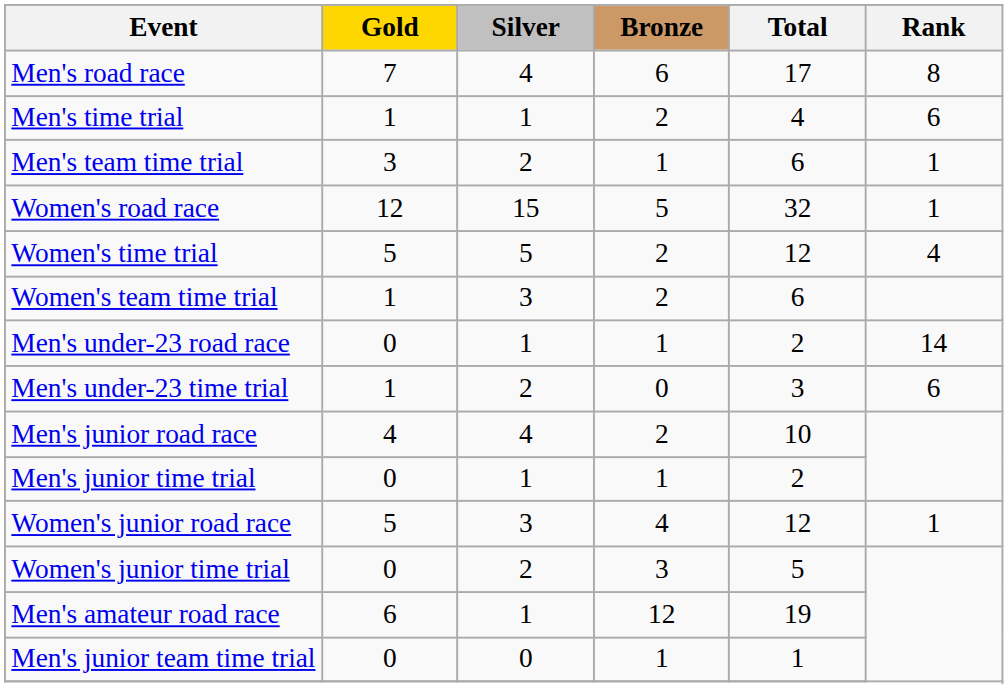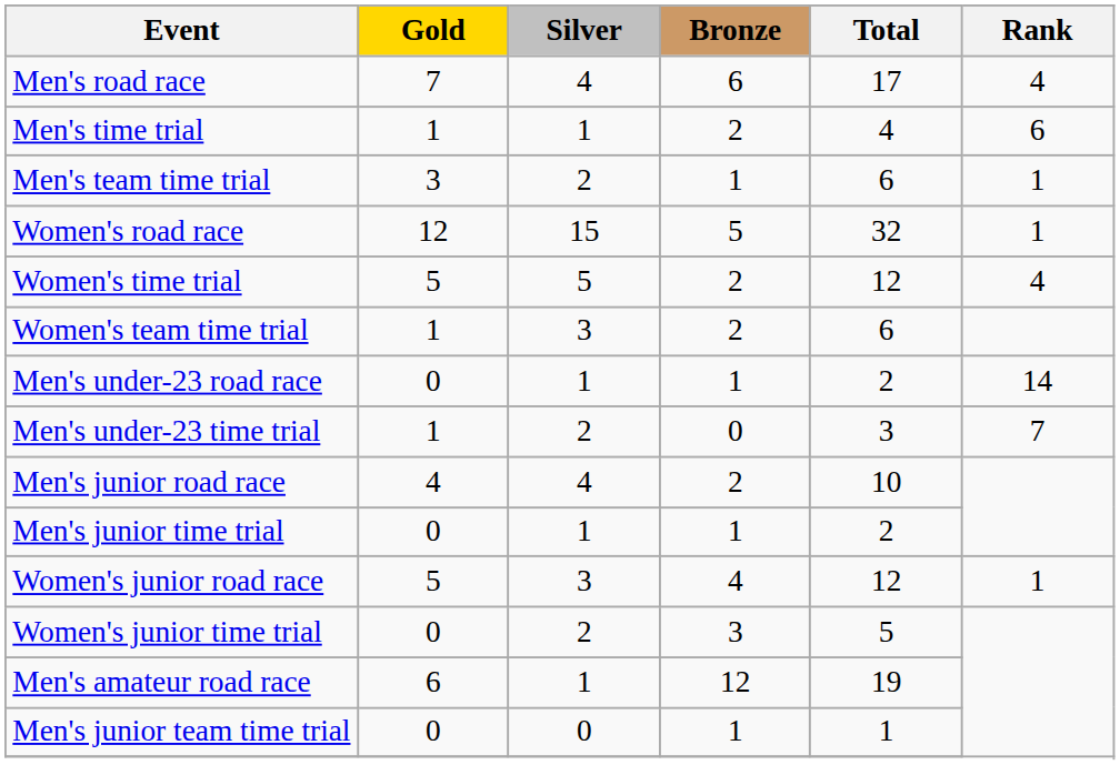 <table class="wikitable sortable" border="1" style="text-align:center; font-size:90%;">
 <tr>
 <th style="width:15:em;">Event</th>
 <td style="background:gold; width:4.5em; font-weight:bold;">Gold</td>
 <td style="background:silver; width:4.5em; font-weight:bold;">Silver</td>
 <td style="background:#cc9966; width:4.5em; font-weight:bold;">Bronze</td>
 <th style="width:4.5em;">Total</th>
 <th style="width:4.5em;">Rank</th>
 </tr>
 <tr>
 <td align=left><a href='#'>Men's road race</a></td>
 <td>7</td>
 <td>4</td>
 <td>6</td>
 <td>17</td>
-<td>8</td>
+<td>4</td>
 </tr>
 <tr>
 <td align=left><a href='#'>Men's time trial</a></td>
 <td>1</td>
 <td>1</td>
 <td>2</td>
 <td>4</td>
 <td>6</td>
 </tr>
 <tr>
 <td align=left><a href='#'>Men's team time trial</a></td>
 <td>3</td>
 <td>2</td>
 <td>1</td>
 <td>6</td>
 <td>1</td>
 </tr>
 <tr>
 <td align=left><a href='#'>Women's road race</a></td>
 <td>12</td>
 <td>15</td>
 <td>5</td>
 <td>32</td>
 <td>1</td>
 </tr>
 <tr>
 <td align=left><a href='#'>Women's time trial</a></td>
 <td>5</td>
 <td>5</td>
 <td>2</td>
 <td>12</td>
 <td>4</td>
 </tr>
 <tr>
 <td align=left><a href='#'>Women's team time trial</a></td>
 <td>1</td>
 <td>3</td>
 <td>2</td>
 <td>6</td>
 <td></td>
 </tr>
 <tr>
 <td align=left><a href='#'>Men's under-23 road race</a></td>
 <td>0</td>
 <td>1</td>
 <td>1</td>
 <td>2</td>
 <td>14</td>
 </tr>
 <tr>
 <td align=left><a href='#'>Men's under-23 time trial</a></td>
 <td>1</td>
 <td>2</td>
 <td>0</td>
 <td>3</td>
-<td>6</td>
+<td>7</td>
 </tr>
 <tr>
 <td align=left><a href='#'>Men's junior road race</a></td>
 <td>4</td>
 <td>4</td>
 <td>2</td>
 <td>10</td>
 </tr>
 <tr>
 <td align=left><a href='#'>Men's junior time trial</a></td>
 <td>0</td>
 <td>1</td>
 <td>1</td>
 <td>2</td>
 </tr>
 <tr>
 <td align=left><a href='#'>Women's junior road race</a></td>
 <td>5</td>
 <td>3</td>
 <td>4</td>
 <td>12</td>
 <td>1</td>
 </tr>
 <tr>
 <td align=left><a href='#'>Women's junior time trial</a></td>
 <td>0</td>
 <td>2</td>
 <td>3</td>
 <td>5</td>
 </tr>
 <tr>
 <td align=left><a href='#'>Men's amateur road race</a></td>
 <td>6</td>
 <td>1</td>
 <td>12</td>
 <td>19</td>
 </tr>
 <tr>
 <td align=left><a href='#'>Men's junior team time trial</a></td>
 <td>0</td>
 <td>0</td>
 <td>1</td>
 <td>1</td>
 </tr>
 <tr>
 </tr>
 </table>
